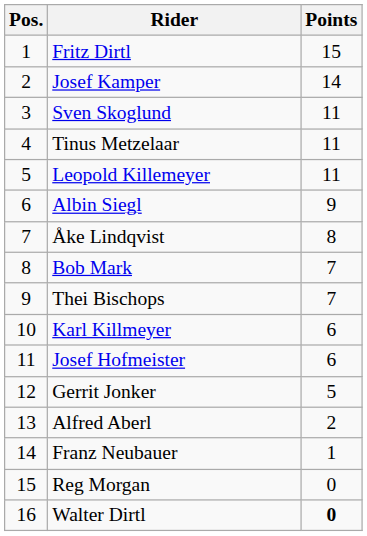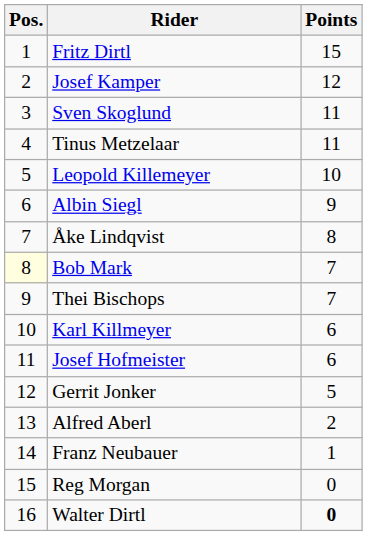 <table class=wikitable>
 <tr>
 <th width=25px>Pos.</th>
 <th width=200px>Rider</th>
 <th width=40px>Points</th>
 </tr>
 <tr align=center >
 <td>1</td>
 <td align=left> <a href='#'>Fritz Dirtl</a></td>
 <td>15</td>
 </tr>
 <tr align=center >
 <td>2</td>
 <td align=left> <a href='#'>Josef Kamper</a></td>
-<td>14</td>
+<td>12</td>
 </tr>
 <tr align=center >
 <td>3</td>
 <td align=left> <a href='#'>Sven Skoglund</a></td>
 <td>11</td>
 </tr>
 <tr align=center >
 <td>4</td>
 <td align=left> Tinus Metzelaar</td>
 <td>11</td>
 </tr>
 <tr align=center>
 <td>5</td>
 <td align=left> <a href='#'>Leopold Killemeyer</a></td>
-<td>11</td>
+<td>10</td>
 </tr>
 <tr align=center>
 <td>6</td>
 <td align=left> <a href='#'>Albin Siegl</a></td>
 <td>9</td>
 </tr>
 <tr align=center>
 <td>7</td>
 <td align=left> Åke Lindqvist</td>
 <td>8</td>
 </tr>
 <tr align=center>
-<td>8</td>
+<td style="background: lightyellow;">8</td>
 <td align=left> <a href='#'>Bob Mark</a></td>
 <td>7</td>
 </tr>
 <tr align=center>
 <td>9</td>
 <td align=left> Thei Bischops</td>
 <td>7</td>
 </tr>
 <tr align=center>
 <td>10</td>
 <td align=left> <a href='#'>Karl Killmeyer</a></td>
 <td>6</td>
 </tr>
 <tr align=center>
 <td>11</td>
 <td align=left> <a href='#'>Josef Hofmeister</a></td>
 <td>6</td>
 </tr>
 <tr align=center>
 <td>12</td>
 <td align=left> Gerrit Jonker</td>
 <td>5</td>
 </tr>
 <tr align=center>
 <td>13</td>
 <td align=left> Alfred Aberl</td>
 <td>2</td>
 </tr>
 <tr align=center>
 <td>14</td>
 <td align=left> Franz Neubauer</td>
 <td>1</td>
 </tr>
 <tr align=center>
 <td>15</td>
 <td align=left> Reg Morgan</td>
 <td>0</td>
 </tr>
 <tr align=center>
 <td>16</td>
 <td align=left> Walter Dirtl</td>
 <td><strong>0</strong></td>
 </tr>
 </table>
